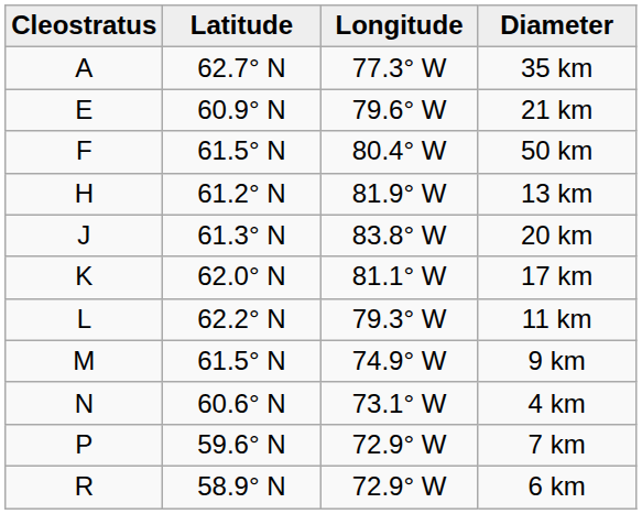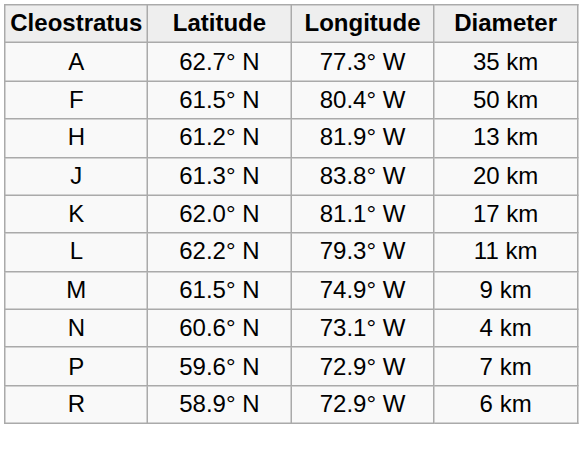 <table class="wikitable">
 <tr>
 <th width="25%" style="background:#eeeeee;">Cleostratus</th>
 <th width="25%" style="background:#eeeeee;">Latitude</th>
 <th width="25%" style="background:#eeeeee;">Longitude</th>
 <th width="25%" style="background:#eeeeee;">Diameter</th>
 </tr>
 <tr>
 <td align="center">A</td>
 <td align="center">62.7° N</td>
 <td align="center">77.3° W</td>
 <td align="center">35 km</td>
-</tr>
-<tr>
-<td align="center">E</td>
-<td align="center">60.9° N</td>
-<td align="center">79.6° W</td>
-<td align="center">21 km</td>
 </tr>
 <tr>
 <td align="center">F</td>
 <td align="center">61.5° N</td>
 <td align="center">80.4° W</td>
 <td align="center">50 km</td>
 </tr>
 <tr>
 <td align="center">H</td>
 <td align="center">61.2° N</td>
 <td align="center">81.9° W</td>
 <td align="center">13 km</td>
 </tr>
 <tr>
 <td align="center">J</td>
 <td align="center">61.3° N</td>
 <td align="center">83.8° W</td>
 <td align="center">20 km</td>
 </tr>
 <tr>
 <td align="center">K</td>
 <td align="center">62.0° N</td>
 <td align="center">81.1° W</td>
 <td align="center">17 km</td>
 </tr>
 <tr>
 <td align="center">L</td>
 <td align="center">62.2° N</td>
 <td align="center">79.3° W</td>
 <td align="center">11 km</td>
 </tr>
 <tr>
 <td align="center">M</td>
 <td align="center">61.5° N</td>
 <td align="center">74.9° W</td>
 <td align="center">9 km</td>
 </tr>
 <tr>
 <td align="center">N</td>
 <td align="center">60.6° N</td>
 <td align="center">73.1° W</td>
 <td align="center">4 km</td>
 </tr>
 <tr>
 <td align="center">P</td>
 <td align="center">59.6° N</td>
 <td align="center">72.9° W</td>
 <td align="center">7 km</td>
 </tr>
 <tr>
 <td align="center">R</td>
 <td align="center">58.9° N</td>
 <td align="center">72.9° W</td>
 <td align="center">6 km</td>
 </tr>
 </table>
